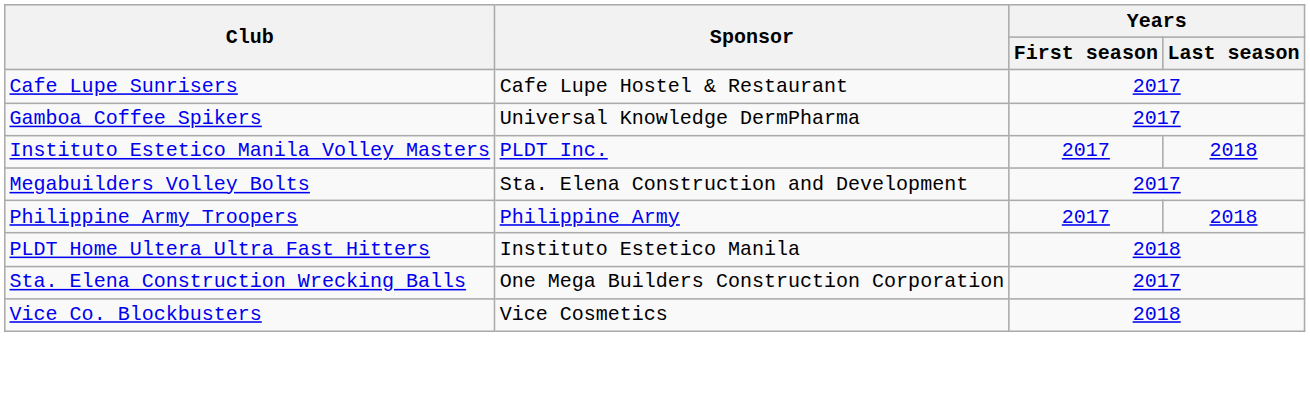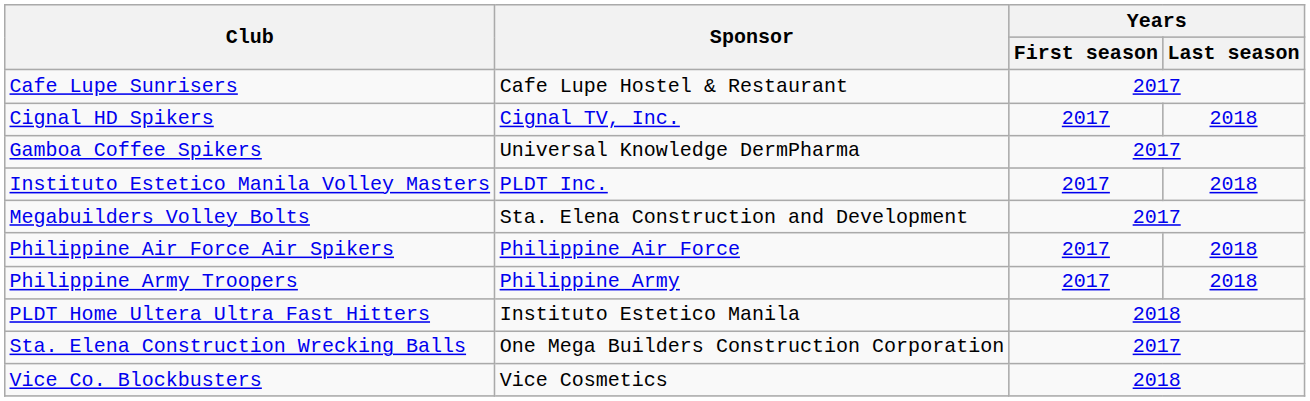 <table class="wikitable sortable">
 <tr>
 <th rowspan="2">Club</th>
 <th rowspan="2">Sponsor</th>
 <th colspan="2">Years</th>
 </tr>
 <tr>
 <th>First season</th>
 <th>Last season</th>
 </tr>
 <tr>
 <td><a href='#'>Cafe Lupe Sunrisers</a></td>
 <td>Cafe Lupe Hostel & Restaurant</td>
 <td style="text-align:center" colspan="2"><a href='#'>2017</a></td>
 </tr>
 <tr>
+<td><a href='#'>Cignal HD Spikers</a></td>
+<td><a href='#'>Cignal TV, Inc.</a></td>
+<td style="text-align:center"><a href='#'>2017</a></td>
+<td style="text-align:center"><a href='#'>2018</a></td>
+</tr>
+<tr>
 <td><a href='#'>Gamboa Coffee Spikers</a></td>
 <td>Universal Knowledge DermPharma</td>
 <td style="text-align:center" colspan="2"><a href='#'>2017</a></td>
 </tr>
 <tr>
 <td><a href='#'>Instituto Estetico Manila Volley Masters</a></td>
 <td><a href='#'>PLDT Inc.</a></td>
 <td style="text-align:center"><a href='#'>2017</a></td>
 <td style="text-align:center"><a href='#'>2018</a></td>
 </tr>
 <tr>
 <td><a href='#'>Megabuilders Volley Bolts</a></td>
 <td>Sta. Elena Construction and Development</td>
 <td style="text-align:center" colspan="2"><a href='#'>2017</a></td>
+</tr>
+<tr>
+<td><a href='#'>Philippine Air Force Air Spikers</a></td>
+<td><a href='#'>Philippine Air Force</a></td>
+<td style="text-align:center"><a href='#'>2017</a></td>
+<td style="text-align:center"><a href='#'>2018</a></td>
 </tr>
 <tr>
 <td><a href='#'>Philippine Army Troopers</a></td>
 <td><a href='#'>Philippine Army</a></td>
 <td style="text-align:center"><a href='#'>2017</a></td>
 <td style="text-align:center"><a href='#'>2018</a></td>
 </tr>
 <tr>
 <td><a href='#'>PLDT Home Ultera Ultra Fast Hitters</a></td>
 <td>Instituto Estetico Manila</td>
 <td style="text-align:center" colspan="2"><a href='#'>2018</a></td>
 </tr>
 <tr>
 <td><a href='#'>Sta. Elena Construction Wrecking Balls</a></td>
 <td>One Mega Builders Construction Corporation</td>
 <td style="text-align:center" colspan="2"><a href='#'>2017</a></td>
 </tr>
 <tr>
 <td><a href='#'>Vice Co. Blockbusters</a></td>
 <td>Vice Cosmetics</td>
 <td style="text-align:center" colspan="2"><a href='#'>2018</a></td>
 </tr>
 </table>
